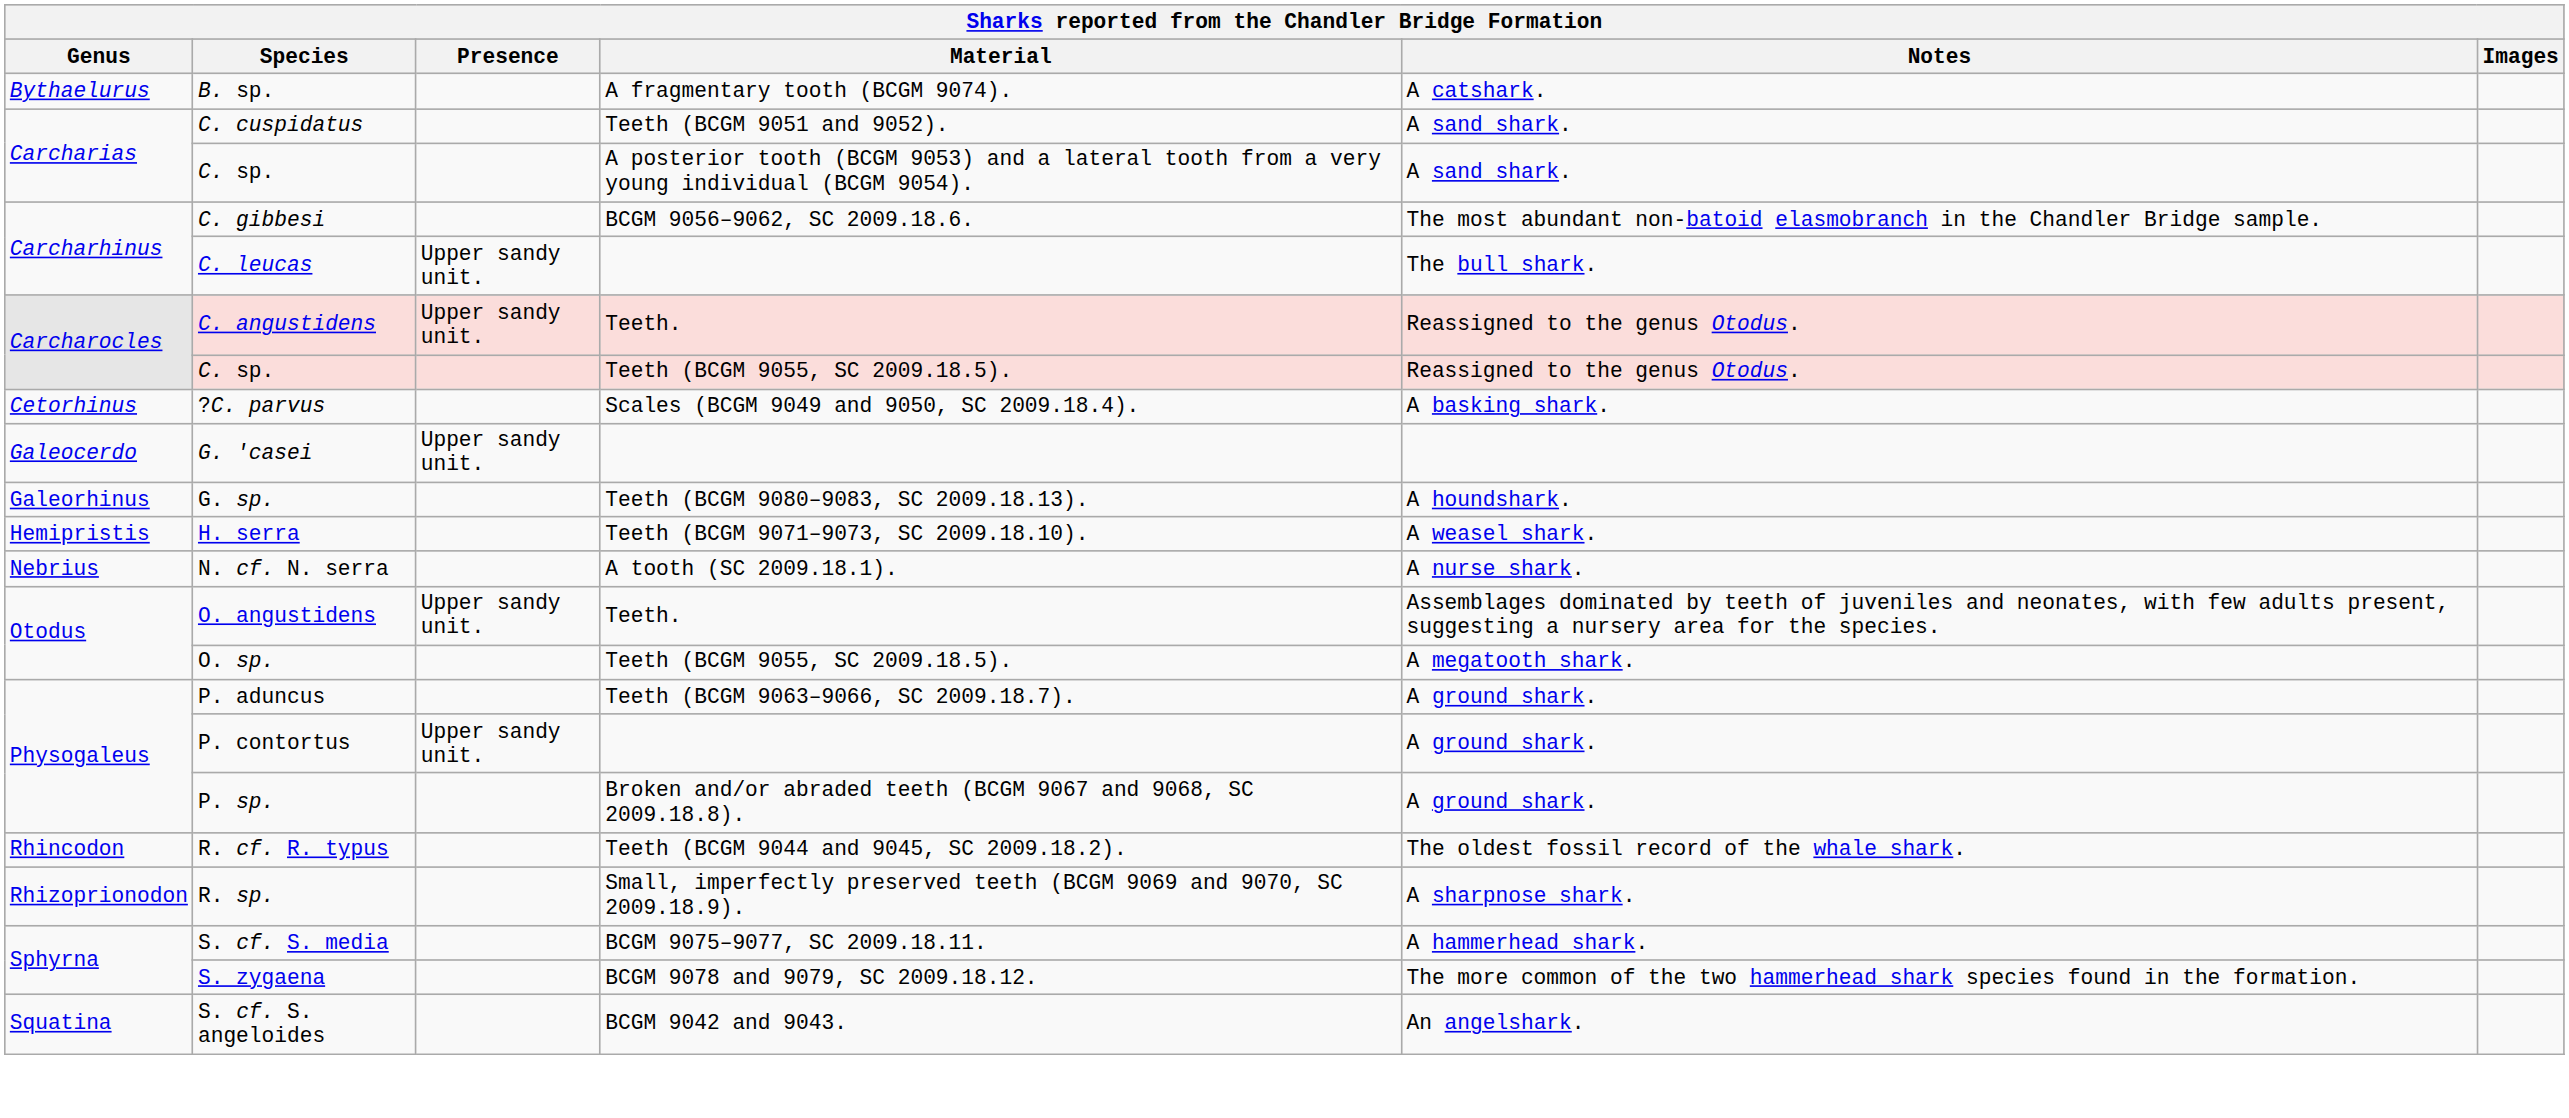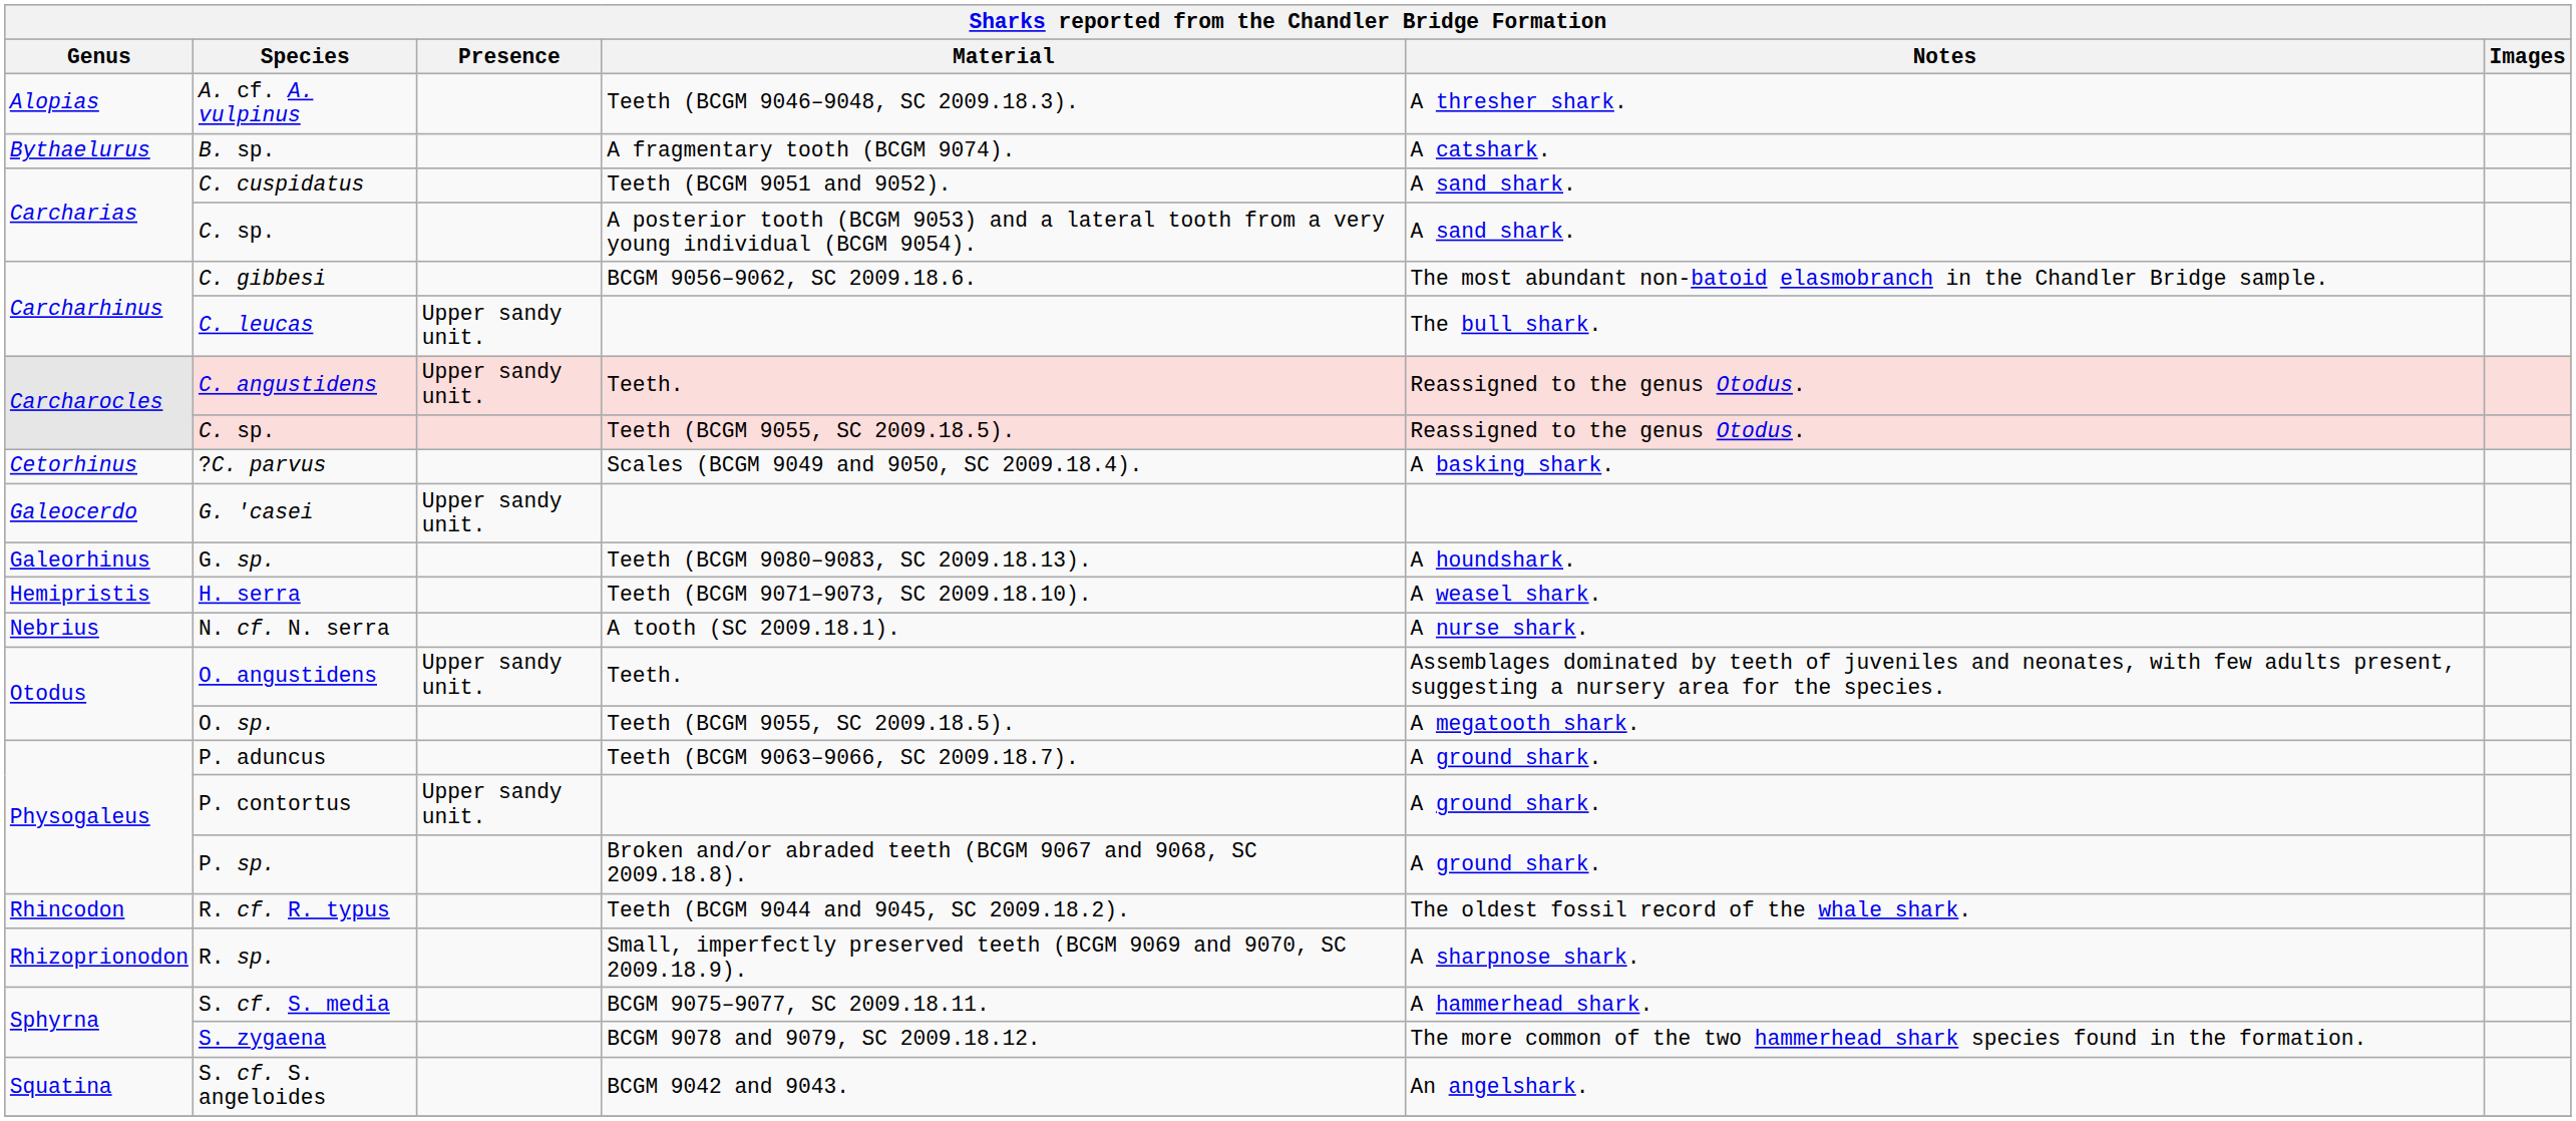 <table class="wikitable" align="center">
 <tr>
 <th colspan="6" align="center"><strong><a href='#'>Sharks</a> reported from the Chandler Bridge Formation</strong></th>
 </tr>
 <tr>
 <th>Genus</th>
 <th>Species</th>
 <th>Presence</th>
 <th><strong>Material</strong></th>
 <th>Notes</th>
 <th>Images</th>
+</tr>
+<tr>
+<td><em><a href='#'>Alopias</a></em></td>
+<td><em>A.</em> cf. <em><a href='#'>A. vulpinus</a></em></td>
+<td></td>
+<td>Teeth (BCGM 9046–9048, SC 2009.18.3).</td>
+<td>A <a href='#'>thresher shark</a>.</td>
+<td></td>
 </tr>
 <tr>
 <td><em><a href='#'>Bythaelurus</a></em></td>
 <td><em>B.</em> sp.</td>
 <td></td>
 <td>A fragmentary tooth (BCGM 9074).</td>
 <td>A <a href='#'>catshark</a>.</td>
 <td></td>
 </tr>
 <tr>
 <td rowspan=2><em><a href='#'>Carcharias</a></em></td>
 <td><em>C. cuspidatus</em></td>
 <td></td>
 <td>Teeth (BCGM 9051 and 9052).</td>
 <td>A <a href='#'>sand shark</a>.</td>
 <td></td>
 </tr>
 <tr>
 <td><em>C.</em> sp.</td>
 <td></td>
 <td>A posterior tooth (BCGM 9053) and a lateral tooth from a very young individual (BCGM 9054).</td>
 <td>A <a href='#'>sand shark</a>.</td>
 <td></td>
 </tr>
 <tr>
 <td rowspan=2><em><a href='#'>Carcharhinus</a></em></td>
 <td><em>C. gibbesi</em></td>
 <td></td>
 <td>BCGM 9056–9062, SC 2009.18.6.</td>
 <td>The most abundant non-<a href='#'>batoid</a> <a href='#'>elasmobranch</a> in the Chandler Bridge sample.</td>
 <td></td>
 </tr>
 <tr>
 <td><em><a href='#'>C. leucas</a></em></td>
 <td>Upper sandy unit.</td>
 <td></td>
 <td>The <a href='#'>bull shark</a>.</td>
 <td></td>
 </tr>
 <tr>
 <td rowspan="2" style="background:#E6E6E6;"><em><a href='#'>Carcharocles</a></em></td>
 <td style="background:#fbdddb;"><em><a href='#'>C. angustidens</a></em></td>
 <td style="background:#fbdddb;">Upper sandy unit.</td>
 <td style="background:#fbdddb;">Teeth.</td>
 <td style="background:#fbdddb;">Reassigned to the genus <em><a href='#'>Otodus</a></em>.</td>
 <td style="background:#fbdddb;"></td>
 </tr>
 <tr>
 <td style="background:#fbdddb;"><em>C.</em> sp.</td>
 <td style="background:#fbdddb;"></td>
 <td style="background:#fbdddb;">Teeth (BCGM 9055, SC 2009.18.5).</td>
 <td style="background:#fbdddb;">Reassigned to the genus <em><a href='#'>Otodus</a></em>.</td>
 <td style="background:#fbdddb;"></td>
 </tr>
 <tr>
 <td><em><a href='#'>Cetorhinus</a></em></td>
 <td>?<em>C. parvus</em></td>
 <td></td>
 <td>Scales (BCGM 9049 and 9050, SC 2009.18.4).</td>
 <td>A <a href='#'>basking shark</a>.</td>
 <td></td>
 </tr>
 <tr>
 <td><em><a href='#'>Galeocerdo</a></em></td>
 <td><em>G. 'casei<strong></td>
 <td>Upper sandy unit.</td>
 <td></td>
 <td></td>
 <td></td>
 </tr>
 <tr>
 <td></em><a href='#'>Galeorhinus</a><em></td>
 <td></em>G.<em> sp.</td>
 <td></td>
 <td>Teeth (BCGM 9080–9083, SC 2009.18.13).</td>
 <td>A <a href='#'>houndshark</a>.</td>
 <td></td>
 </tr>
 <tr>
 <td></em><a href='#'>Hemipristis</a><em></td>
 <td></em><a href='#'>H. serra</a><em></td>
 <td></td>
 <td>Teeth (BCGM 9071–9073, SC 2009.18.10).</td>
 <td>A <a href='#'>weasel shark</a>.</td>
 <td></td>
 </tr>
 <tr>
 <td></em><a href='#'>Nebrius</a><em></td>
 <td></em>N.<em> cf. </em>N. serra<em></td>
 <td></td>
 <td>A tooth (SC 2009.18.1).</td>
 <td>A <a href='#'>nurse shark</a>.</td>
 <td></td>
 </tr>
 <tr>
 <td rowspan=2></em><a href='#'>Otodus</a><em></td>
 <td></em><a href='#'>O. angustidens</a><em></td>
 <td>Upper sandy unit.</td>
 <td>Teeth.</td>
 <td>Assemblages dominated by teeth of juveniles and neonates, with few adults present, suggesting a nursery area for the species.</td>
 <td></td>
 </tr>
 <tr>
 <td></em>O.<em> sp.</td>
 <td></td>
 <td>Teeth (BCGM 9055, SC 2009.18.5).</td>
 <td>A <a href='#'>megatooth shark</a>.</td>
 <td></td>
 </tr>
 <tr>
 <td rowspan=3></em><a href='#'>Physogaleus</a><em></td>
 <td></em>P. aduncus<em></td>
 <td></td>
 <td>Teeth (BCGM 9063–9066, SC 2009.18.7).</td>
 <td>A <a href='#'>ground shark</a>.</td>
 <td></td>
 </tr>
 <tr>
 <td></em>P. contortus<em></td>
 <td>Upper sandy unit.</td>
 <td></td>
 <td>A <a href='#'>ground shark</a>.</td>
 <td></td>
 </tr>
 <tr>
 <td></em>P.<em> sp.</td>
 <td></td>
 <td>Broken and/or abraded teeth (BCGM 9067 and 9068, SC 2009.18.8).</td>
 <td>A <a href='#'>ground shark</a>.</td>
 <td></td>
 </tr>
 <tr>
 <td></em><a href='#'>Rhincodon</a><em></td>
 <td></em>R.<em> cf. </em><a href='#'>R. typus</a><em></td>
 <td></td>
 <td>Teeth (BCGM 9044 and 9045, SC 2009.18.2).</td>
 <td>The oldest fossil record of the <a href='#'>whale shark</a>.</td>
 <td></td>
 </tr>
 <tr>
 <td></em><a href='#'>Rhizoprionodon</a><em></td>
 <td></em>R.<em> sp.</td>
 <td></td>
 <td>Small, imperfectly preserved teeth (BCGM 9069 and 9070, SC 2009.18.9).</td>
 <td>A <a href='#'>sharpnose shark</a>.</td>
 <td></td>
 </tr>
 <tr>
 <td rowspan=2></em><a href='#'>Sphyrna</a><em></td>
 <td></em>S.<em> cf. </em><a href='#'>S. media</a><em></td>
 <td></td>
 <td>BCGM 9075–9077, SC 2009.18.11.</td>
 <td>A <a href='#'>hammerhead shark</a>.</td>
 <td></td>
 </tr>
 <tr>
 <td></em><a href='#'>S. zygaena</a><em></td>
 <td></td>
 <td>BCGM 9078 and 9079, SC 2009.18.12.</td>
 <td>The more common of the two <a href='#'>hammerhead shark</a> species found in the formation.</td>
 <td></td>
 </tr>
 <tr>
 <td></em><a href='#'>Squatina</a><em></td>
 <td></em>S.<em> cf. </em>S. angeloides<em></td>
 <td></td>
 <td>BCGM 9042 and 9043.</td>
 <td>An <a href='#'>angelshark</a>.</td>
 <td></td>
 </tr>
 <tr>
 </tr>
 </table>
